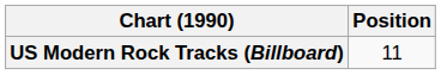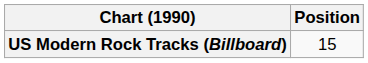 <table class="wikitable plainrowheaders" style="text-align:center">
 <tr>
 <th>Chart (1990)</th>
 <th>Position</th>
 </tr>
 <tr>
 <th scope="row">US Modern Rock Tracks (<em>Billboard</em>)</th>
-<td>11</td>
+<td>15</td>
 </tr>
 </table>
